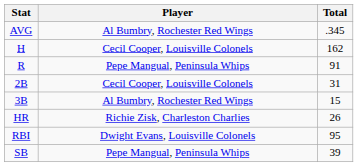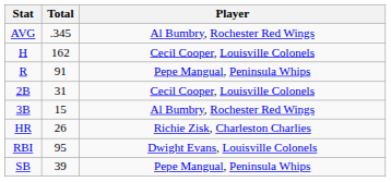 <table class="wikitable" width="40%" style="text-align:center;">
 <tr>
 <th width="5%">Stat</th>
+<th width="5%">Total</th>
 <th width="60%">Player</th>
-<th width="5%">Total</th>
 </tr>
 <tr>
 <td><a href='#'>AVG</a></td>
+<td>.345</td>
 <td><a href='#'>Al Bumbry</a>, <a href='#'>Rochester Red Wings</a></td>
-<td>.345</td>
 </tr>
 <tr>
 <td><a href='#'>H</a></td>
+<td>162</td>
 <td><a href='#'>Cecil Cooper</a>, <a href='#'>Louisville Colonels</a></td>
-<td>162</td>
 </tr>
 <tr>
 <td><a href='#'>R</a></td>
+<td>91</td>
 <td><a href='#'>Pepe Mangual</a>, <a href='#'>Peninsula Whips</a></td>
-<td>91</td>
 </tr>
 <tr>
 <td><a href='#'>2B</a></td>
+<td>31</td>
 <td><a href='#'>Cecil Cooper</a>, <a href='#'>Louisville Colonels</a></td>
-<td>31</td>
 </tr>
 <tr>
 <td><a href='#'>3B</a></td>
+<td>15</td>
 <td><a href='#'>Al Bumbry</a>, <a href='#'>Rochester Red Wings</a></td>
-<td>15</td>
 </tr>
 <tr>
 <td><a href='#'>HR</a></td>
+<td>26</td>
 <td><a href='#'>Richie Zisk</a>, <a href='#'>Charleston Charlies</a></td>
-<td>26</td>
 </tr>
 <tr>
 <td><a href='#'>RBI</a></td>
+<td>95</td>
 <td><a href='#'>Dwight Evans</a>, <a href='#'>Louisville Colonels</a></td>
-<td>95</td>
 </tr>
 <tr>
 <td><a href='#'>SB</a></td>
+<td>39</td>
 <td><a href='#'>Pepe Mangual</a>, <a href='#'>Peninsula Whips</a></td>
-<td>39</td>
 </tr>
 </table>
